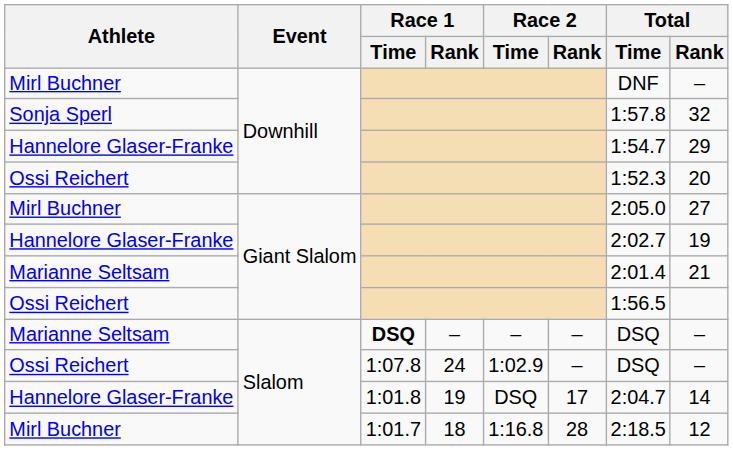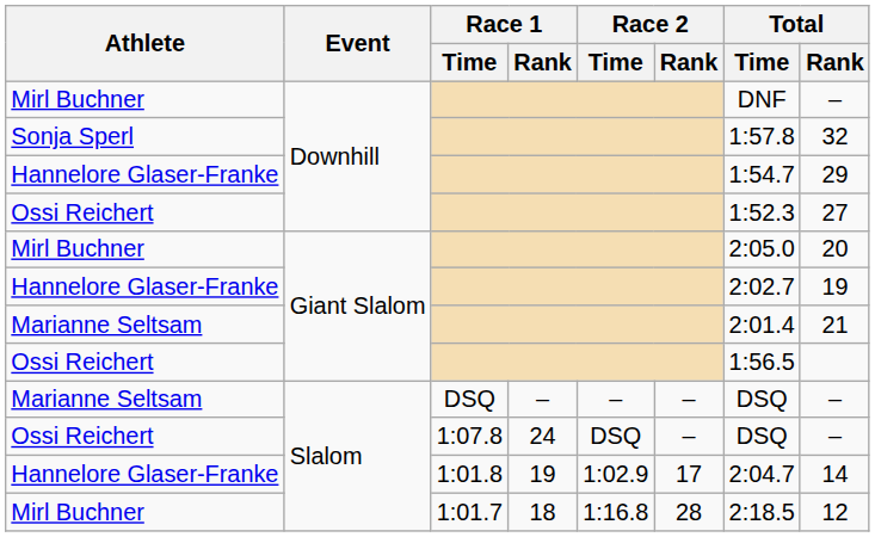 <table class="wikitable" style="font-size:90%">
 <tr>
 <th rowspan="2">Athlete</th>
 <th rowspan="2">Event</th>
 <th colspan="2">Race 1</th>
 <th colspan="2">Race 2</th>
 <th colspan="2">Total</th>
 </tr>
 <tr>
 <th>Time</th>
 <th>Rank</th>
 <th>Time</th>
 <th>Rank</th>
 <th>Time</th>
 <th>Rank</th>
 </tr>
 <tr>
 <td><a href='#'>Mirl Buchner</a></td>
 <td rowspan="4">Downhill</td>
 <td colspan="4" bgcolor="wheat"></td>
 <td align="center">DNF</td>
 <td align="center">–</td>
 </tr>
 <tr>
 <td><a href='#'>Sonja Sperl</a></td>
 <td colspan="4" bgcolor="wheat"></td>
 <td align="center">1:57.8</td>
 <td align="center">32</td>
 </tr>
 <tr>
 <td><a href='#'>Hannelore Glaser-Franke</a></td>
 <td colspan="4" bgcolor="wheat"></td>
 <td align="center">1:54.7</td>
 <td align="center">29</td>
 </tr>
 <tr>
 <td><a href='#'>Ossi Reichert</a></td>
 <td colspan="4" bgcolor="wheat"></td>
 <td align="center">1:52.3</td>
-<td align="center">20</td>
+<td align="center">27</td>
 </tr>
 <tr>
 <td><a href='#'>Mirl Buchner</a></td>
 <td rowspan="4">Giant Slalom</td>
 <td colspan="4" bgcolor="wheat"></td>
 <td align="center">2:05.0</td>
-<td align="center">27</td>
+<td align="center">20</td>
 </tr>
 <tr>
 <td><a href='#'>Hannelore Glaser-Franke</a></td>
 <td colspan="4" bgcolor="wheat"></td>
 <td align="center">2:02.7</td>
 <td align="center">19</td>
 </tr>
 <tr>
 <td><a href='#'>Marianne Seltsam</a></td>
 <td colspan="4" bgcolor="wheat"></td>
 <td align="center">2:01.4</td>
 <td align="center">21</td>
 </tr>
 <tr>
 <td><a href='#'>Ossi Reichert</a></td>
 <td colspan="4" bgcolor="wheat"></td>
 <td align="center">1:56.5</td>
 <td align="center"></td>
 </tr>
 <tr>
 <td><a href='#'>Marianne Seltsam</a></td>
 <td rowspan="4">Slalom</td>
-<td align="center"><strong>DSQ</strong></td>
+<td align="center">DSQ</td>
 <td align="center">–</td>
 <td align="center">–</td>
 <td align="center">–</td>
 <td align="center">DSQ</td>
 <td align="center">–</td>
 </tr>
 <tr>
 <td><a href='#'>Ossi Reichert</a></td>
 <td align="center">1:07.8</td>
 <td align="center">24</td>
-<td align="center">1:02.9</td>
+<td align="center">DSQ</td>
 <td align="center">–</td>
 <td align="center">DSQ</td>
 <td align="center">–</td>
 </tr>
 <tr>
 <td><a href='#'>Hannelore Glaser-Franke</a></td>
 <td align="center">1:01.8</td>
 <td align="center">19</td>
-<td align="center">DSQ</td>
+<td align="center">1:02.9</td>
 <td align="center">17</td>
 <td align="center">2:04.7</td>
 <td align="center">14</td>
 </tr>
 <tr>
 <td><a href='#'>Mirl Buchner</a></td>
 <td align="center">1:01.7</td>
 <td align="center">18</td>
 <td align="center">1:16.8</td>
 <td align="center">28</td>
 <td align="center">2:18.5</td>
 <td align="center">12</td>
 </tr>
 </table>
